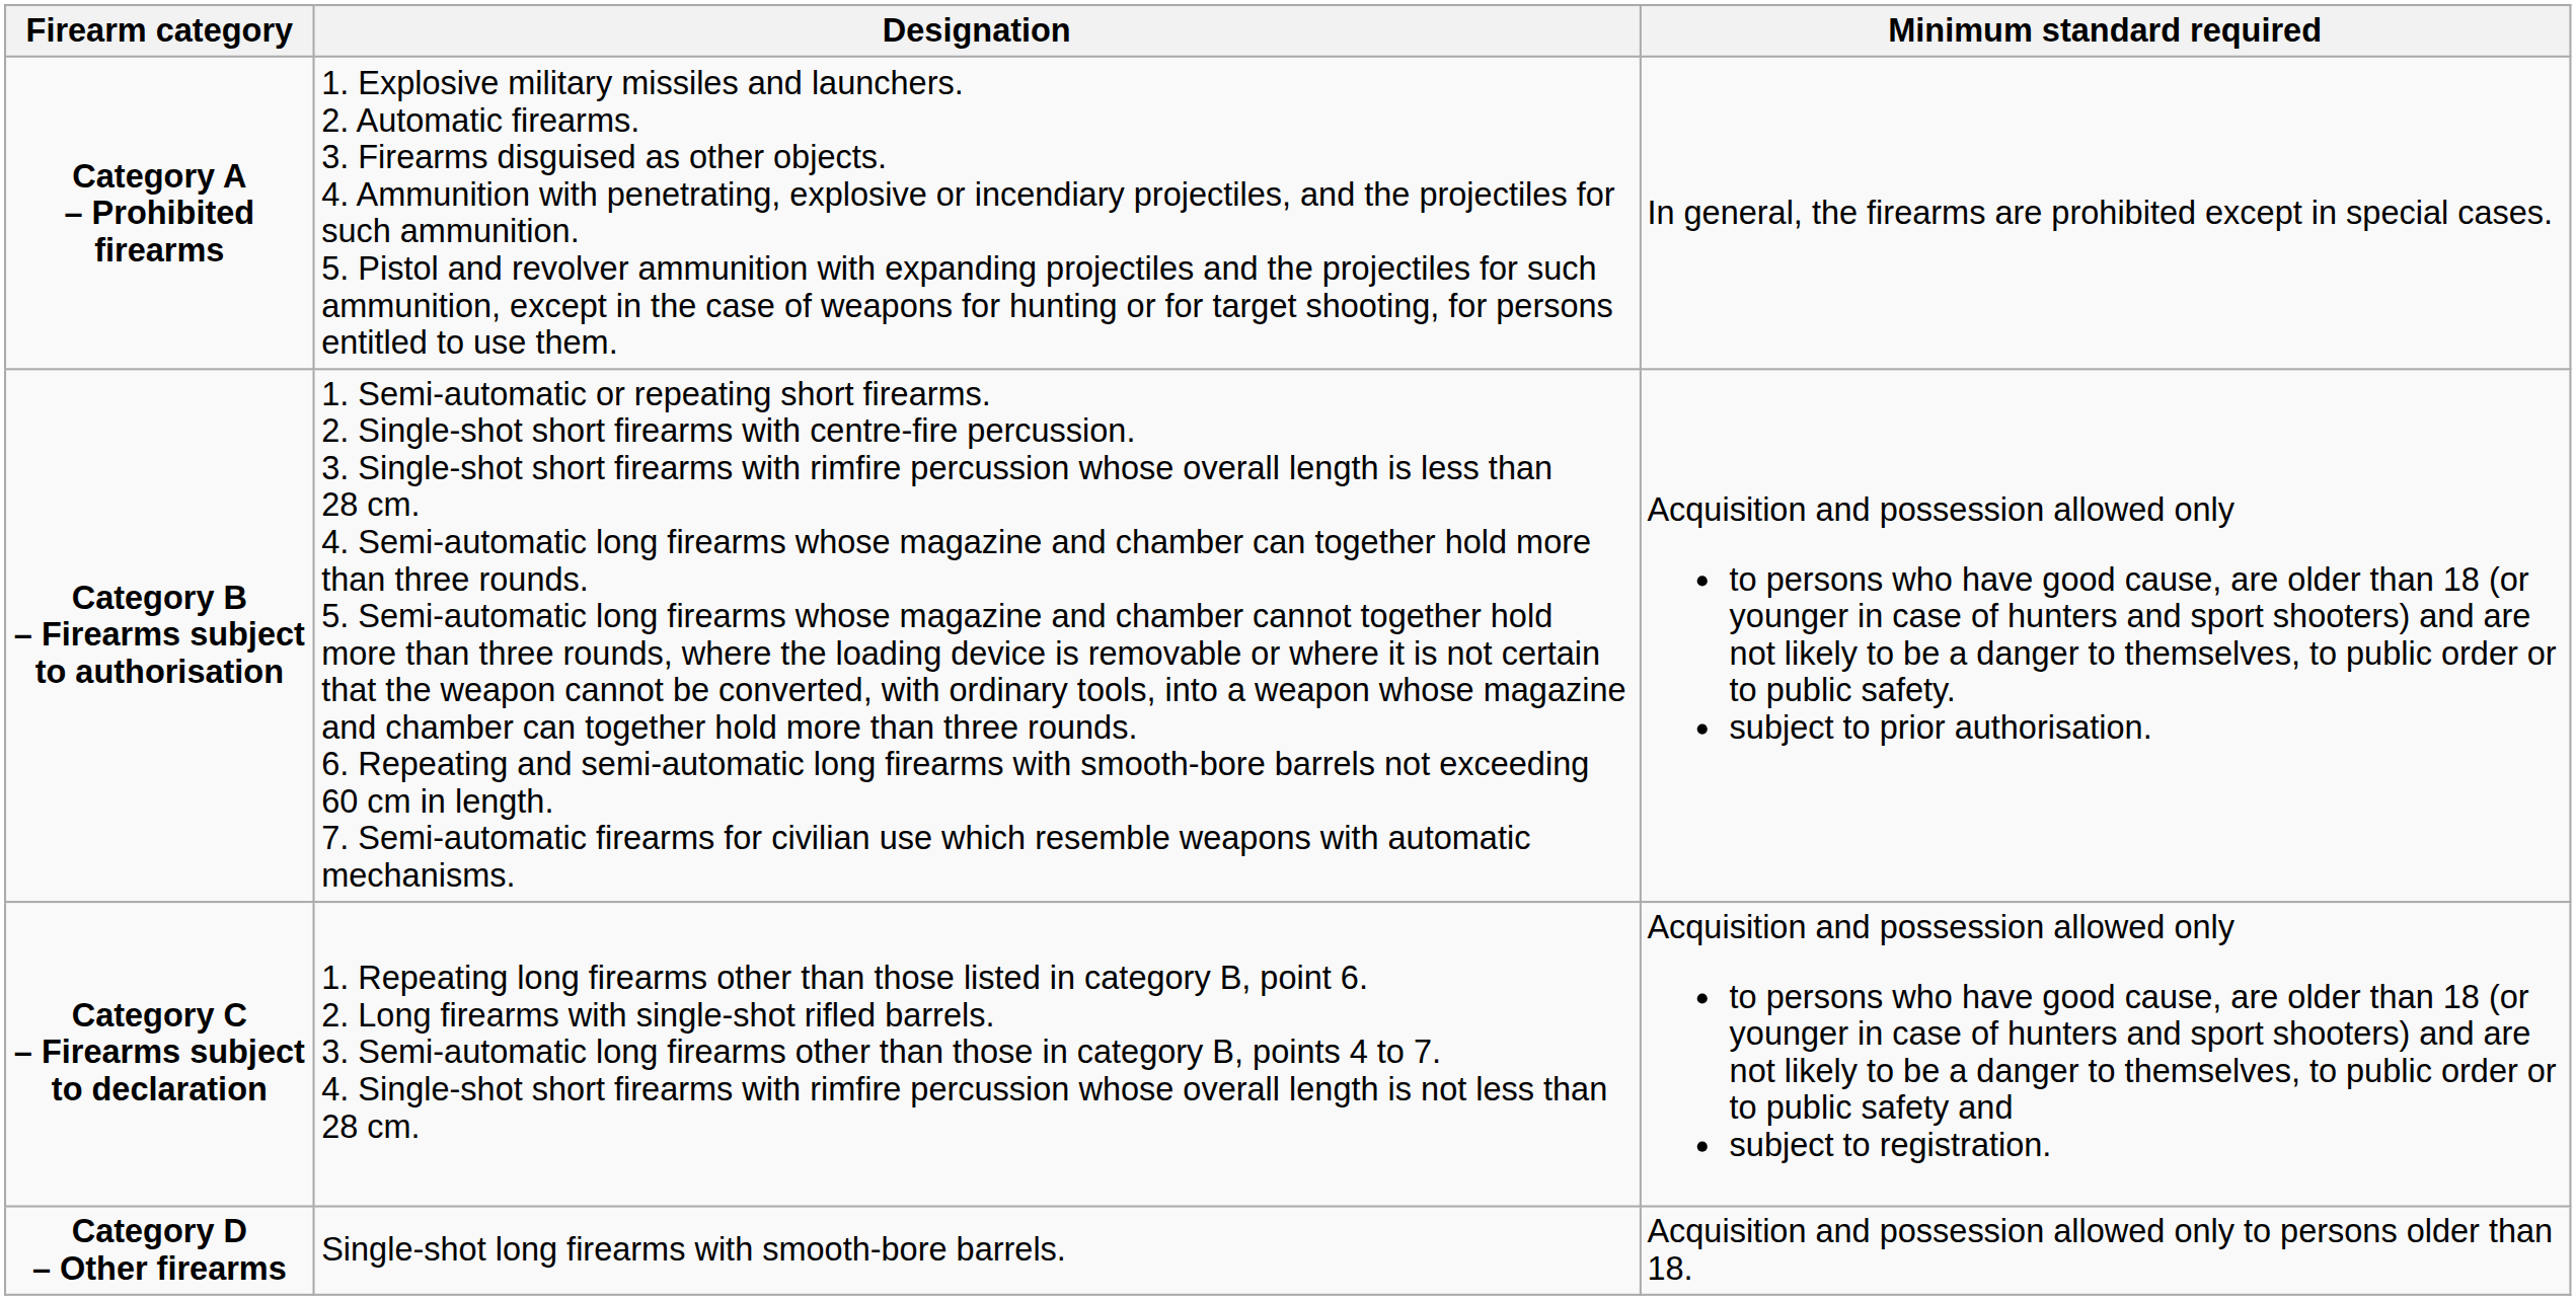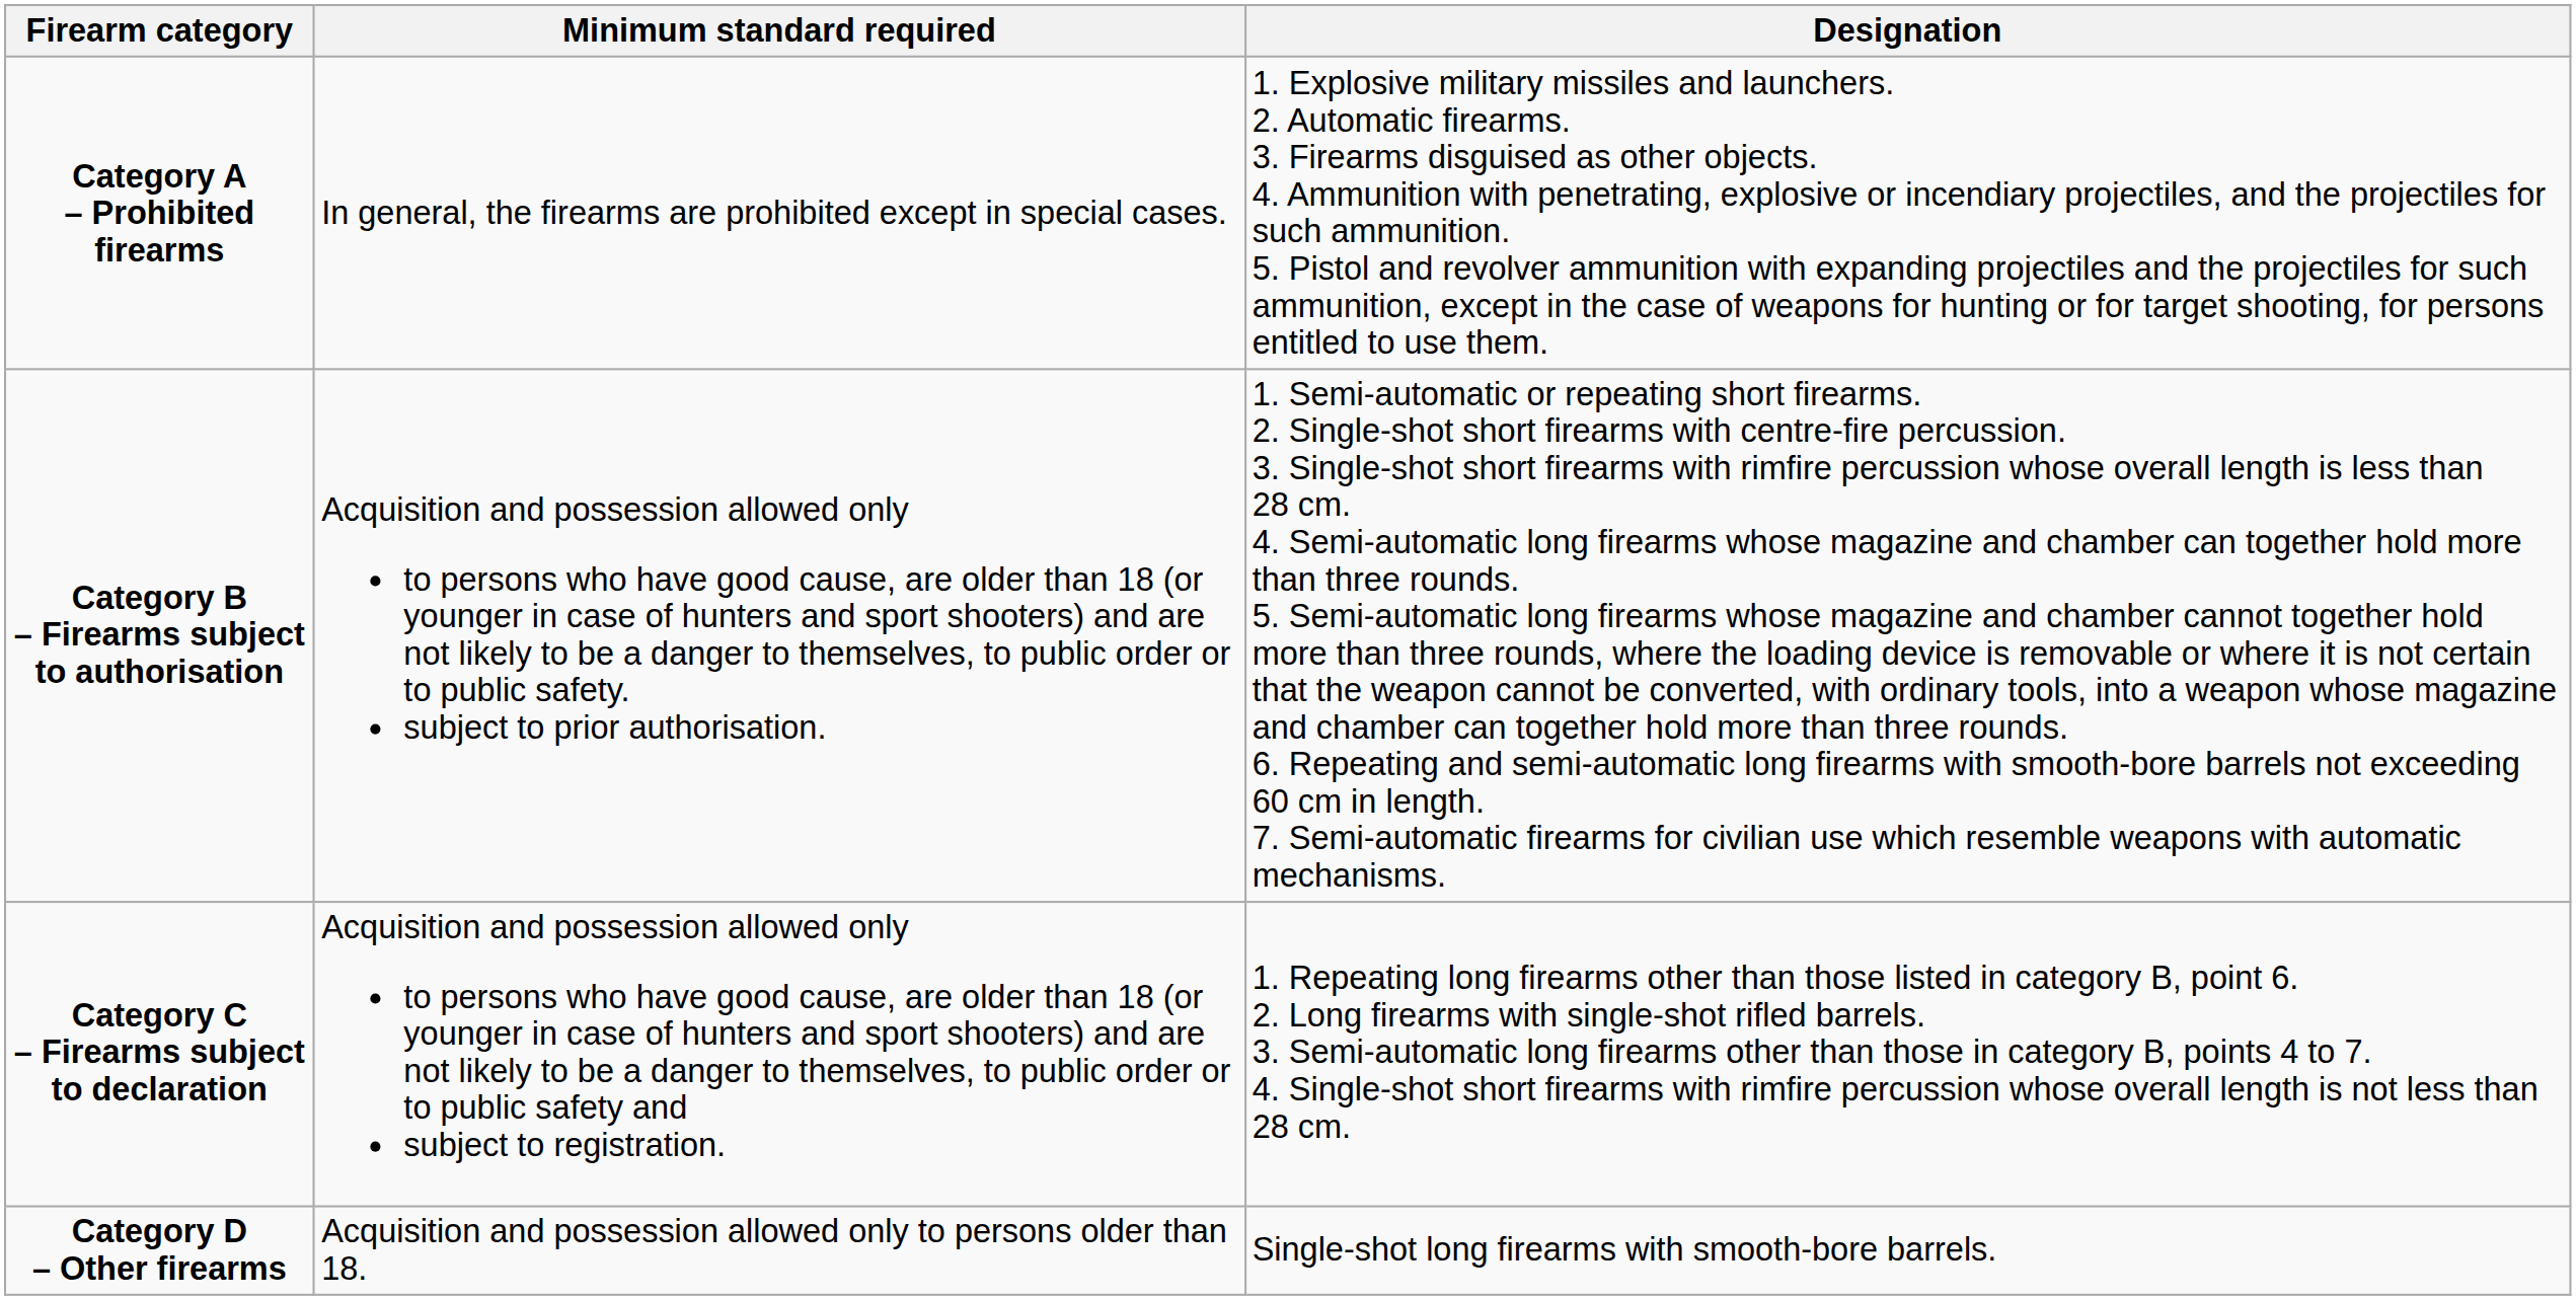 <table class="wikitable sortable">
 <tr>
 <th>Firearm category</th>
+<th>Minimum standard required</th>
 <th>Designation</th>
-<th>Minimum standard required</th>
 </tr>
 <tr>
 <td align="center"><strong>Category A <br> – Prohibited firearms</strong></td>
+<td>In general, the firearms are prohibited except in special cases.</td>
 <td align="left">1. Explosive military missiles and launchers.<br>2. Automatic firearms.<br>3. Firearms disguised as other objects.<br>4. Ammunition with penetrating, explosive or incendiary projectiles, and the projectiles for such ammunition.<br>5. Pistol and revolver ammunition with expanding projectiles and the projectiles for such ammunition, except in the case of weapons for hunting or for target shooting, for persons entitled to use them.</td>
-<td>In general, the firearms are prohibited except in special cases.</td>
 </tr>
 <tr>
 <td align="center"><strong>Category B <br> – Firearms subject to authorisation</strong></td>
+<td>Acquisition and possession allowed only<br><ul><li>to persons who have good cause, are older than 18 (or younger in case of hunters and sport shooters) and are not likely to be a danger to themselves, to public order or to public safety.</li><li>subject to prior authorisation.</li></ul></td>
 <td align="left">1. Semi-automatic or repeating short firearms.<br>2. Single-shot short firearms with centre-fire percussion.<br>3. Single-shot short firearms with rimfire percussion whose overall length is less than 28 cm.<br>4. Semi-automatic long firearms whose magazine and chamber can together hold more than three rounds.<br>5. Semi-automatic long firearms whose magazine and chamber cannot together hold more than three rounds, where the loading device is removable or where it is not certain that the weapon cannot be converted, with ordinary tools, into a weapon whose magazine and chamber can together hold more than three rounds.<br>6. Repeating and semi-automatic long firearms with smooth-bore barrels not exceeding 60 cm in length.<br>7. Semi-automatic firearms for civilian use which resemble weapons with automatic mechanisms.</td>
-<td>Acquisition and possession allowed only<br><ul><li>to persons who have good cause, are older than 18 (or younger in case of hunters and sport shooters) and are not likely to be a danger to themselves, to public order or to public safety.</li><li>subject to prior authorisation.</li></ul></td>
 </tr>
 <tr>
 <td align="center"><strong>Category C <br> – Firearms subject to declaration</strong></td>
+<td>Acquisition and possession allowed only<br><ul><li>to persons who have good cause, are older than 18 (or younger in case of hunters and sport shooters) and are not likely to be a danger to themselves, to public order or to public safety and</li><li>subject to registration.</li></ul></td>
 <td align="left">1. Repeating long firearms other than those listed in category B, point 6.<br>2. Long firearms with single-shot rifled barrels.<br>3. Semi-automatic long firearms other than those in category B, points 4 to 7.<br>4. Single-shot short firearms with rimfire percussion whose overall length is not less than 28 cm.</td>
-<td>Acquisition and possession allowed only<br><ul><li>to persons who have good cause, are older than 18 (or younger in case of hunters and sport shooters) and are not likely to be a danger to themselves, to public order or to public safety and</li><li>subject to registration.</li></ul></td>
 </tr>
 <tr>
 <td align="center"><strong>Category D <br> – Other firearms</strong></td>
+<td>Acquisition and possession allowed only to persons older than 18.</td>
 <td align="left">Single-shot long firearms with smooth-bore barrels.</td>
-<td>Acquisition and possession allowed only to persons older than 18.</td>
 </tr>
 </table>
